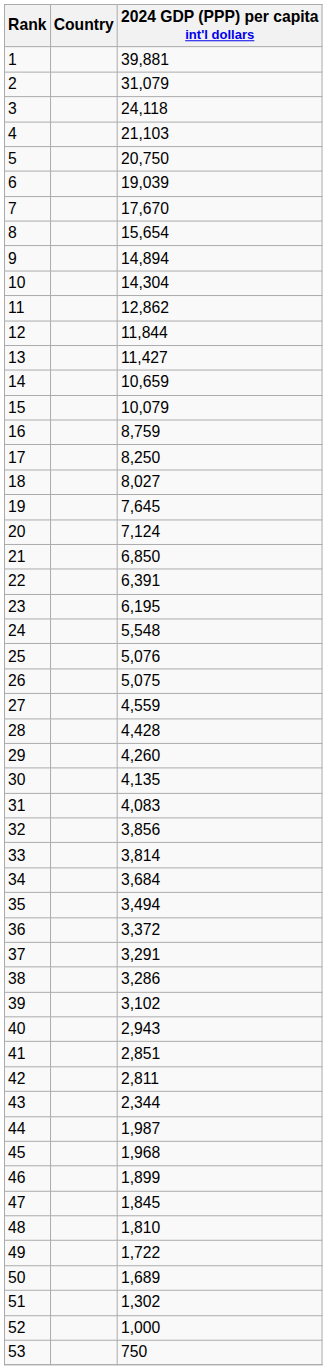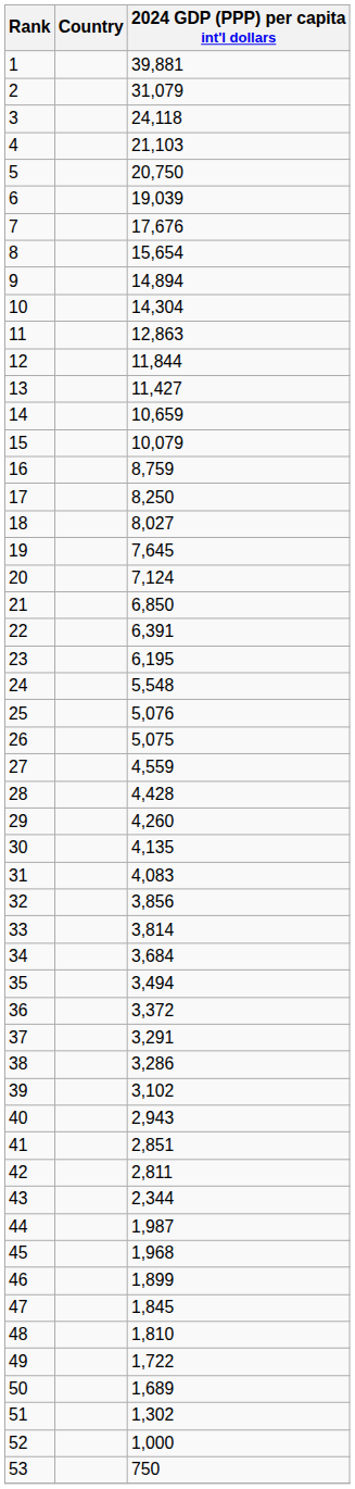 <table class="wikitable sortable">
 <tr>
 <th>Rank</th>
 <th>Country</th>
 <th>2024 GDP (PPP) per capita <br><small><a href='#'>int'l dollars</a></small></th>
 </tr>
 <tr>
 <td>1</td>
 <td></td>
 <td>39,881</td>
 </tr>
 <tr>
 <td>2</td>
 <td></td>
 <td>31,079</td>
 </tr>
 <tr>
 <td>3</td>
 <td></td>
 <td>24,118</td>
 </tr>
 <tr>
 <td>4</td>
 <td></td>
 <td>21,103</td>
 </tr>
 <tr>
 <td>5</td>
 <td></td>
 <td>20,750</td>
 </tr>
 <tr>
 <td>6</td>
 <td></td>
 <td>19,039</td>
 </tr>
 <tr>
 <td>7</td>
 <td></td>
-<td>17,670</td>
+<td>17,676</td>
 </tr>
 <tr>
 <td>8</td>
 <td></td>
 <td>15,654</td>
 </tr>
 <tr>
 <td>9</td>
 <td></td>
 <td>14,894</td>
 </tr>
 <tr>
 <td>10</td>
 <td></td>
 <td>14,304</td>
 </tr>
 <tr>
 <td>11</td>
 <td></td>
-<td>12,862</td>
+<td>12,863</td>
 </tr>
 <tr>
 <td>12</td>
 <td></td>
 <td>11,844</td>
 </tr>
 <tr>
 <td>13</td>
 <td></td>
 <td>11,427</td>
 </tr>
 <tr>
 <td>14</td>
 <td></td>
 <td>10,659</td>
 </tr>
 <tr>
 <td>15</td>
 <td></td>
 <td>10,079</td>
 </tr>
 <tr>
 <td>16</td>
 <td></td>
 <td>8,759</td>
 </tr>
 <tr>
 <td>17</td>
 <td></td>
 <td>8,250</td>
 </tr>
 <tr>
 <td>18</td>
 <td></td>
 <td>8,027</td>
 </tr>
 <tr>
 <td>19</td>
 <td></td>
 <td>7,645</td>
 </tr>
 <tr>
 <td>20</td>
 <td></td>
 <td>7,124</td>
 </tr>
 <tr>
 <td>21</td>
 <td></td>
 <td>6,850</td>
 </tr>
 <tr>
 <td>22</td>
 <td></td>
 <td>6,391</td>
 </tr>
 <tr>
 <td>23</td>
 <td></td>
 <td>6,195</td>
 </tr>
 <tr>
 <td>24</td>
 <td></td>
 <td>5,548</td>
 </tr>
 <tr>
 <td>25</td>
 <td></td>
 <td>5,076</td>
 </tr>
 <tr>
 <td>26</td>
 <td></td>
 <td>5,075</td>
 </tr>
 <tr>
 <td>27</td>
 <td></td>
 <td>4,559</td>
 </tr>
 <tr>
 <td>28</td>
 <td></td>
 <td>4,428</td>
 </tr>
 <tr>
 <td>29</td>
 <td></td>
 <td>4,260</td>
 </tr>
 <tr>
 <td>30</td>
 <td></td>
 <td>4,135</td>
 </tr>
 <tr>
 <td>31</td>
 <td></td>
 <td>4,083</td>
 </tr>
 <tr>
 <td>32</td>
 <td></td>
 <td>3,856</td>
 </tr>
 <tr>
 <td>33</td>
 <td></td>
 <td>3,814</td>
 </tr>
 <tr>
 <td>34</td>
 <td></td>
 <td>3,684</td>
 </tr>
 <tr>
 <td>35</td>
 <td></td>
 <td>3,494</td>
 </tr>
 <tr>
 <td>36</td>
 <td></td>
 <td>3,372</td>
 </tr>
 <tr>
 <td>37</td>
 <td></td>
 <td>3,291</td>
 </tr>
 <tr>
 <td>38</td>
 <td></td>
 <td>3,286</td>
 </tr>
 <tr>
 <td>39</td>
 <td></td>
 <td>3,102</td>
 </tr>
 <tr>
 <td>40</td>
 <td></td>
 <td>2,943</td>
 </tr>
 <tr>
 <td>41</td>
 <td></td>
 <td>2,851</td>
 </tr>
 <tr>
 <td>42</td>
 <td></td>
 <td>2,811</td>
 </tr>
 <tr>
 <td>43</td>
 <td></td>
 <td>2,344</td>
 </tr>
 <tr>
 <td>44</td>
 <td></td>
 <td>1,987</td>
 </tr>
 <tr>
 <td>45</td>
 <td></td>
 <td>1,968</td>
 </tr>
 <tr>
 <td>46</td>
 <td></td>
 <td>1,899</td>
 </tr>
 <tr>
 <td>47</td>
 <td></td>
 <td>1,845</td>
 </tr>
 <tr>
 <td>48</td>
 <td></td>
 <td>1,810</td>
 </tr>
 <tr>
 <td>49</td>
 <td></td>
 <td>1,722</td>
 </tr>
 <tr>
 <td>50</td>
 <td></td>
 <td>1,689</td>
 </tr>
 <tr>
 <td>51</td>
 <td></td>
 <td>1,302</td>
 </tr>
 <tr>
 <td>52</td>
 <td></td>
 <td>1,000</td>
 </tr>
 <tr>
 <td>53</td>
 <td></td>
 <td>750</td>
 </tr>
 <tr>
 </tr>
 </table>
